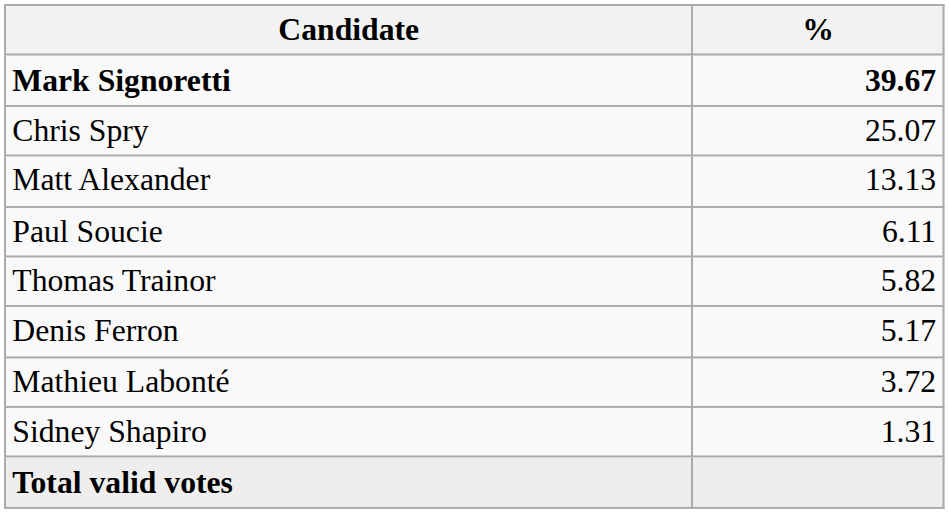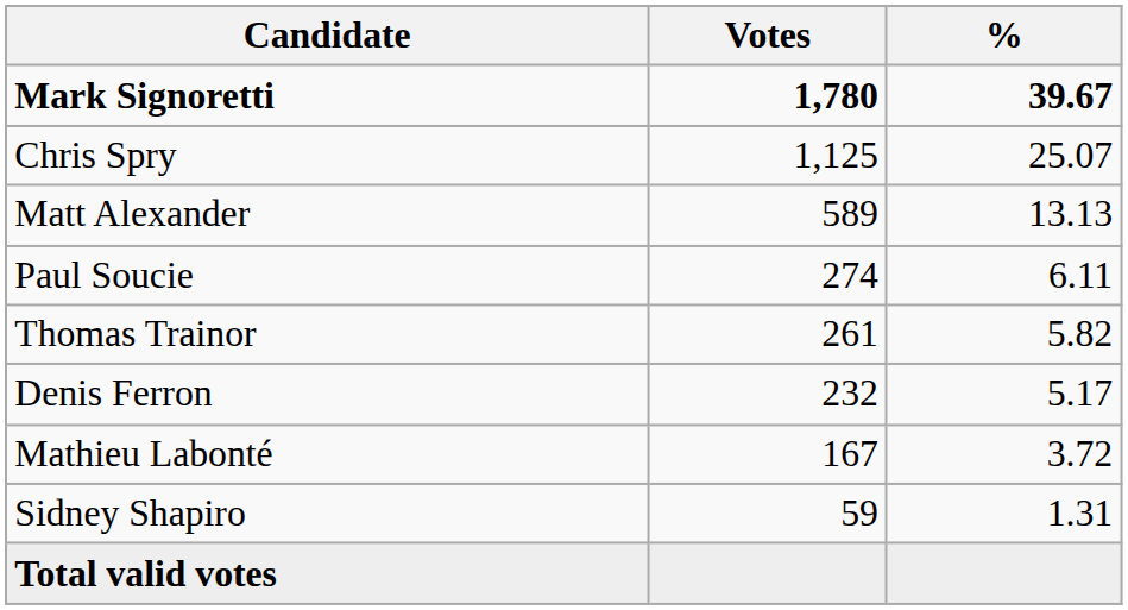 <table style="width:475px;" class="wikitable">
 <tr>
 <th align="center">Candidate</th>
+<th align="center">Votes</th>
 <th align="center">%</th>
 </tr>
 <tr>
 <td align="left"><strong>Mark Signoretti</strong></td>
+<td align="right"><strong>1,780</strong></td>
 <td align="right"><strong>39.67</strong></td>
 </tr>
 <tr>
 <td align="left">Chris Spry</td>
+<td align="right">1,125</td>
 <td align="right">25.07</td>
 </tr>
 <tr>
 <td align="left">Matt Alexander</td>
+<td align="right">589</td>
 <td align="right">13.13</td>
 </tr>
 <tr>
 <td align="left">Paul Soucie</td>
+<td align="right">274</td>
 <td align="right">6.11</td>
 </tr>
 <tr>
 <td align="left">Thomas Trainor</td>
+<td align="right">261</td>
 <td align="right">5.82</td>
 </tr>
 <tr>
 <td align="left">Denis Ferron</td>
+<td align="right">232</td>
 <td align="right">5.17</td>
 </tr>
 <tr>
 <td align="left">Mathieu Labonté</td>
+<td align="right">167</td>
 <td align="right">3.72</td>
 </tr>
 <tr>
 <td align="left">Sidney Shapiro</td>
+<td align="right">59</td>
 <td align="right">1.31</td>
 </tr>
 <tr bgcolor="#EEEEEE">
 <td align="left"><strong>Total valid votes</strong></td>
 <td align="right"></td>
+<td align="right"></td>
 </tr>
 </table>
